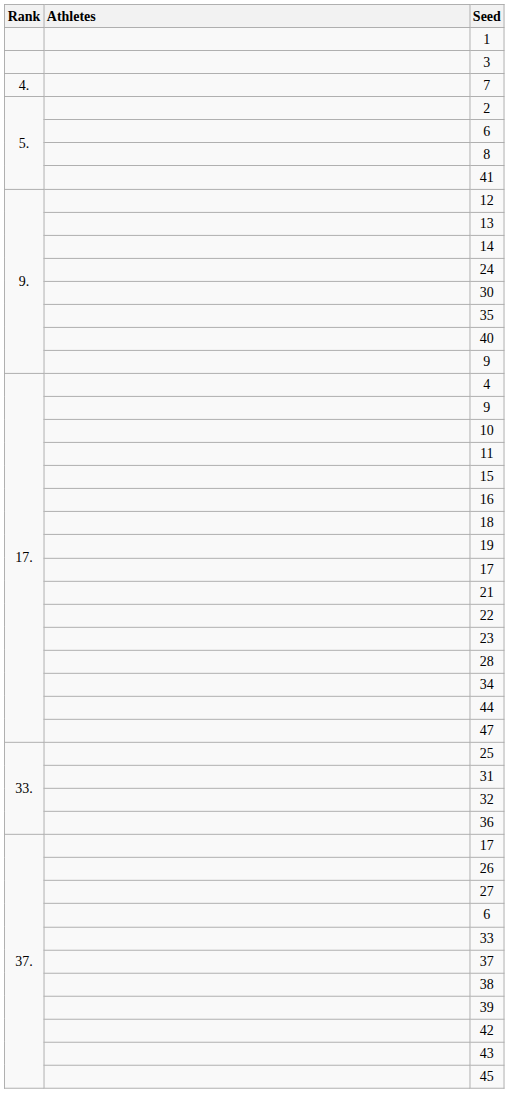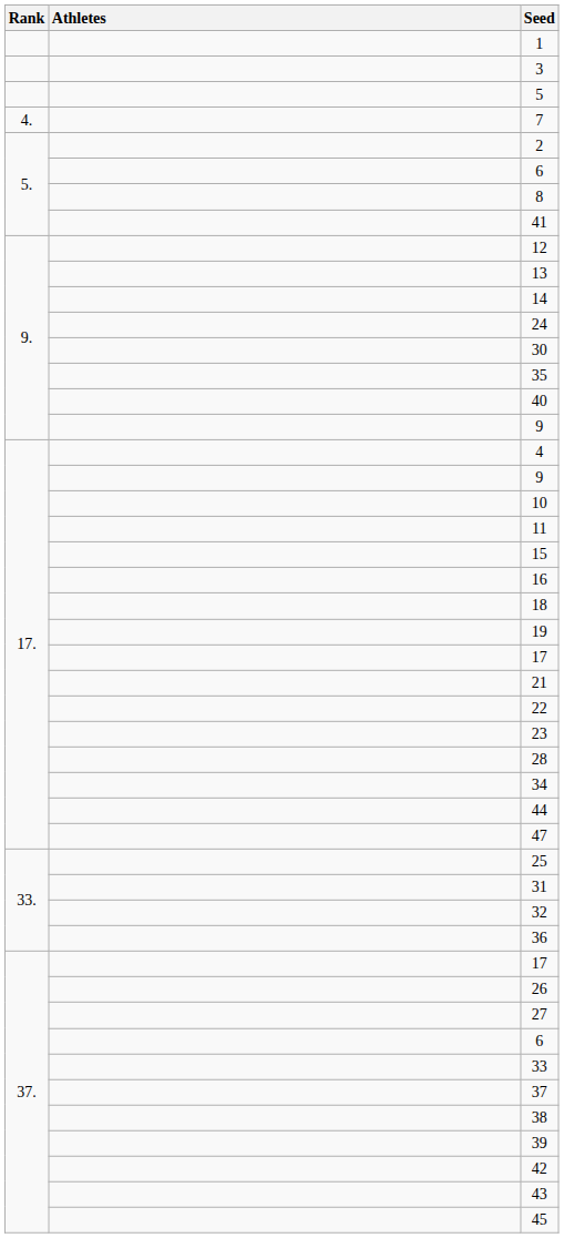 <table class="wikitable" style="font-size:95%;">
 <tr>
 <th>Rank</th>
 <th style="text-align: left; width: 30em">Athletes</th>
 <th>Seed</th>
 </tr>
 <tr>
 <td align="center"></td>
 <td></td>
 <td align="center">1</td>
 </tr>
 <tr>
 <td align="center"></td>
 <td></td>
 <td align="center">3</td>
+</tr>
+<tr>
+<td align="center"></td>
+<td></td>
+<td align="center">5</td>
 </tr>
 <tr>
 <td align="center">4.</td>
 <td></td>
 <td align="center">7</td>
 </tr>
 <tr>
 <td rowspan=4 align="center">5.</td>
 <td></td>
 <td align="center">2</td>
 </tr>
 <tr>
 <td></td>
 <td align="center">6</td>
 </tr>
 <tr>
 <td></td>
 <td align="center">8</td>
 </tr>
 <tr>
 <td></td>
 <td align="center">41</td>
 </tr>
 <tr>
 <td rowspan=8 align="center">9.</td>
 <td></td>
 <td align="center">12</td>
 </tr>
 <tr>
 <td></td>
 <td align="center">13</td>
 </tr>
 <tr>
 <td></td>
 <td align="center">14</td>
 </tr>
 <tr>
 <td></td>
 <td align="center">24</td>
 </tr>
 <tr>
 <td></td>
 <td align="center">30</td>
 </tr>
 <tr>
 <td></td>
 <td align="center">35</td>
 </tr>
 <tr>
 <td></td>
 <td align="center">40</td>
 </tr>
 <tr>
 <td></td>
 <td align="center">9</td>
 </tr>
 <tr>
 <td rowspan=16 align="center">17.</td>
 <td></td>
 <td align="center">4</td>
 </tr>
 <tr>
 <td></td>
 <td align="center">9</td>
 </tr>
 <tr>
 <td></td>
 <td align="center">10</td>
 </tr>
 <tr>
 <td></td>
 <td align="center">11</td>
 </tr>
 <tr>
 <td></td>
 <td align="center">15</td>
 </tr>
 <tr>
 <td></td>
 <td align="center">16</td>
 </tr>
 <tr>
 <td></td>
 <td align="center">18</td>
 </tr>
 <tr>
 <td></td>
 <td align="center">19</td>
 </tr>
 <tr>
 <td></td>
 <td align="center">17</td>
 </tr>
 <tr>
 <td></td>
 <td align="center">21</td>
 </tr>
 <tr>
 <td></td>
 <td align="center">22</td>
 </tr>
 <tr>
 <td></td>
 <td align="center">23</td>
 </tr>
 <tr>
 <td></td>
 <td align="center">28</td>
 </tr>
 <tr>
 <td></td>
 <td align="center">34</td>
 </tr>
 <tr>
 <td></td>
 <td align="center">44</td>
 </tr>
 <tr>
 <td></td>
 <td align="center">47</td>
 </tr>
 <tr>
 <td rowspan=4 align="center">33.</td>
 <td></td>
 <td align="center">25</td>
 </tr>
 <tr>
 <td></td>
 <td align="center">31</td>
 </tr>
 <tr>
 <td></td>
 <td align="center">32</td>
 </tr>
 <tr>
 <td></td>
 <td align="center">36</td>
 </tr>
 <tr>
 <td rowspan=12 align="center">37.</td>
 <td></td>
 <td align="center">17</td>
 </tr>
 <tr>
 <td></td>
 <td align="center">26</td>
 </tr>
 <tr>
 <td></td>
 <td align="center">27</td>
 </tr>
 <tr>
 <td></td>
 <td align="center">6</td>
 </tr>
 <tr>
 <td></td>
 <td align="center">33</td>
 </tr>
 <tr>
 <td></td>
 <td align="center">37</td>
 </tr>
 <tr>
 <td></td>
 <td align="center">38</td>
 </tr>
 <tr>
 <td></td>
 <td align="center">39</td>
 </tr>
 <tr>
 <td></td>
 <td align="center">42</td>
 </tr>
 <tr>
 <td></td>
 <td align="center">43</td>
 </tr>
 <tr>
 <td></td>
 <td align="center">45</td>
 </tr>
 </table>
